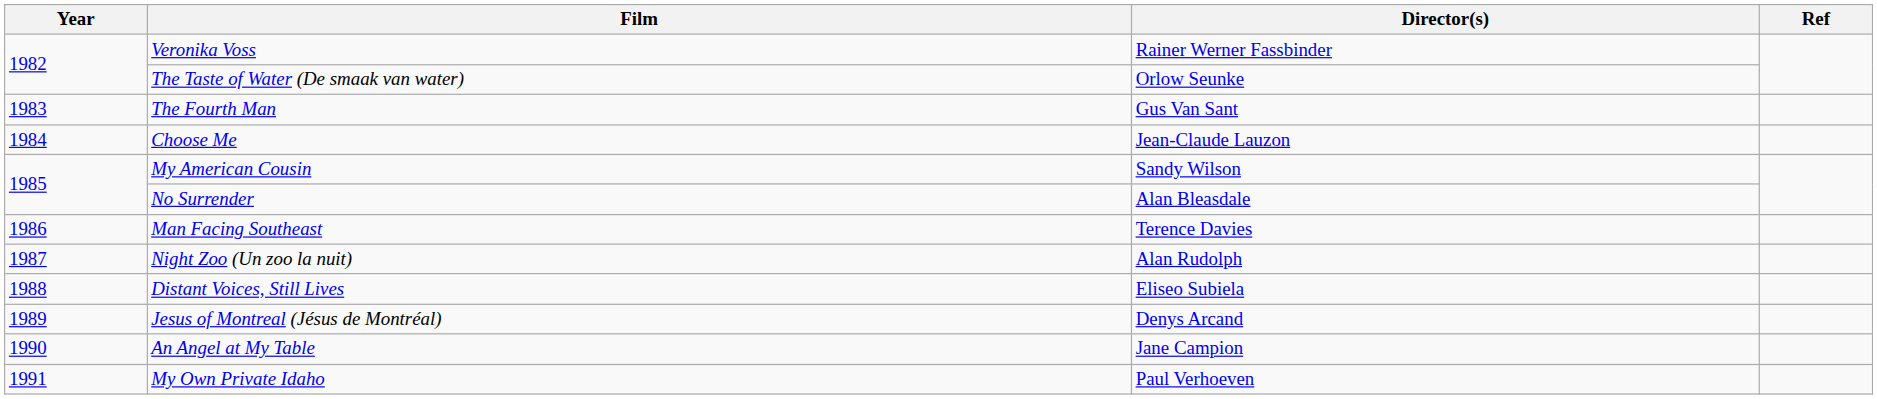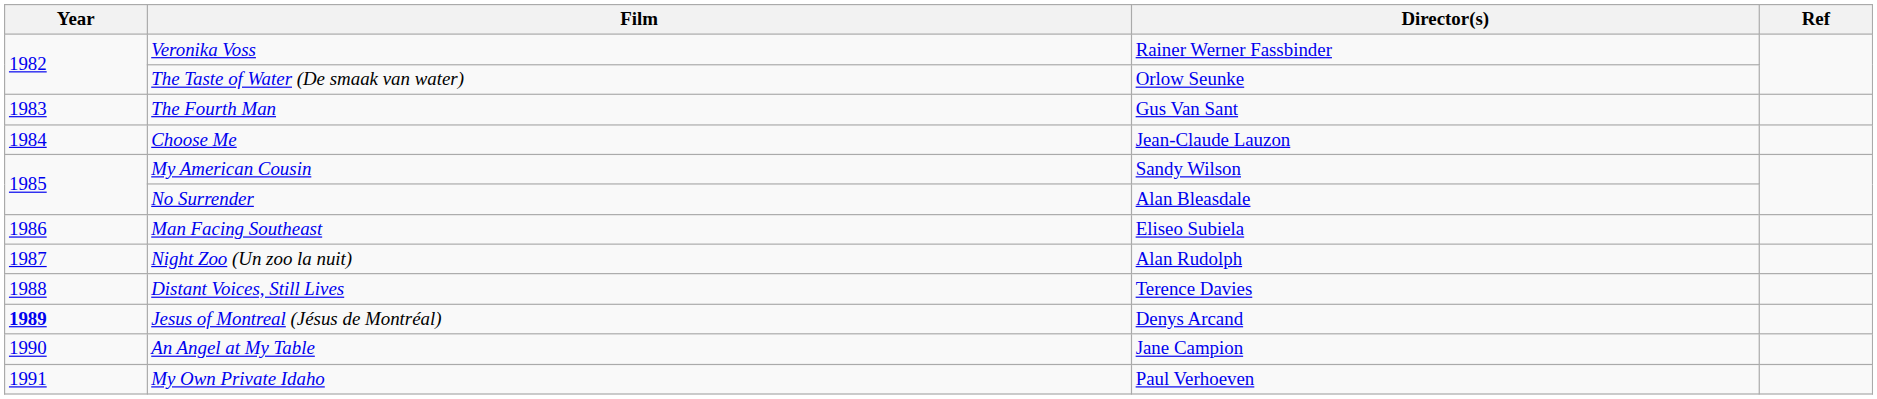 <table class = "wikitable sortable" width=100%>
 <tr>
 <th>Year</th>
 <th>Film</th>
 <th>Director(s)</th>
 <th>Ref</th>
 </tr>
 <tr>
 <td rowspan=2><a href='#'>1982</a></td>
 <td><em><a href='#'>Veronika Voss</a></em></td>
 <td><a href='#'>Rainer Werner Fassbinder</a></td>
 <td rowspan=2></td>
 </tr>
 <tr>
 <td><em><a href='#'>The Taste of Water</a> (De smaak van water)</em></td>
 <td><a href='#'>Orlow Seunke</a></td>
 </tr>
 <tr>
 <td><a href='#'>1983</a></td>
 <td><em><a href='#'>The Fourth Man</a></em></td>
 <td><a href='#'>Gus Van Sant</a></td>
 <td></td>
 </tr>
 <tr>
 <td><a href='#'>1984</a></td>
 <td><em><a href='#'>Choose Me</a></em></td>
 <td><a href='#'>Jean-Claude Lauzon</a></td>
 <td></td>
 </tr>
 <tr>
 <td rowspan=2><a href='#'>1985</a></td>
 <td><em><a href='#'>My American Cousin</a></em></td>
 <td><a href='#'>Sandy Wilson</a></td>
 <td rowspan=2></td>
 </tr>
 <tr>
 <td><em><a href='#'>No Surrender</a></em></td>
 <td><a href='#'>Alan Bleasdale</a></td>
 </tr>
 <tr>
 <td><a href='#'>1986</a></td>
 <td><em><a href='#'>Man Facing Southeast</a></em></td>
-<td><a href='#'>Terence Davies</a></td>
+<td><a href='#'>Eliseo Subiela</a></td>
 <td></td>
 </tr>
 <tr>
 <td><a href='#'>1987</a></td>
 <td><em><a href='#'>Night Zoo</a> (Un zoo la nuit)</em></td>
 <td><a href='#'>Alan Rudolph</a></td>
 <td></td>
 </tr>
 <tr>
 <td><a href='#'>1988</a></td>
 <td><em><a href='#'>Distant Voices, Still Lives</a></em></td>
-<td><a href='#'>Eliseo Subiela</a></td>
+<td><a href='#'>Terence Davies</a></td>
 <td></td>
 </tr>
 <tr>
-<td><a href='#'>1989</a></td>
+<td><strong><a href='#'>1989</a></strong></td>
 <td><em><a href='#'>Jesus of Montreal</a> (Jésus de Montréal)</em></td>
 <td><a href='#'>Denys Arcand</a></td>
 <td></td>
 </tr>
 <tr>
 <td><a href='#'>1990</a></td>
 <td><em><a href='#'>An Angel at My Table</a></em></td>
 <td><a href='#'>Jane Campion</a></td>
 <td></td>
 </tr>
 <tr>
 <td><a href='#'>1991</a></td>
 <td><em><a href='#'>My Own Private Idaho</a></em></td>
 <td><a href='#'>Paul Verhoeven</a></td>
 <td></td>
 </tr>
 </table>
